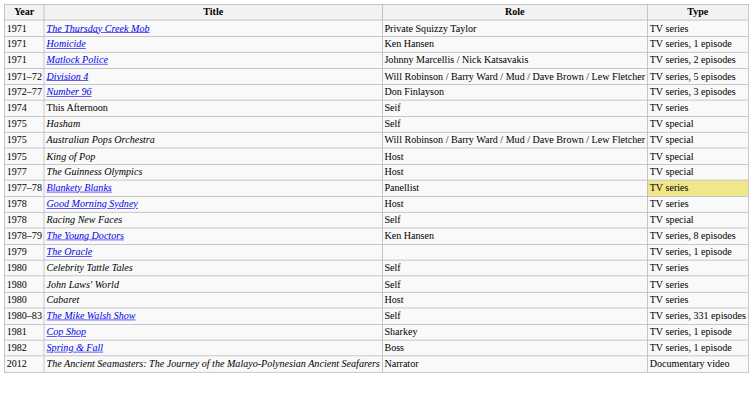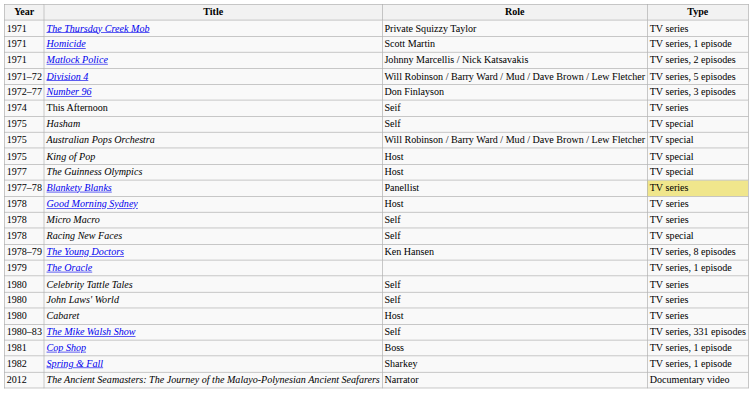 <table class="wikitable">
 <tr>
 <th>Year</th>
 <th>Title</th>
 <th>Role</th>
 <th>Type</th>
 </tr>
 <tr>
 <td>1971</td>
 <td><em><a href='#'>The Thursday Creek Mob</a></em></td>
 <td>Private Squizzy Taylor</td>
 <td>TV series</td>
 </tr>
 <tr>
 <td>1971</td>
 <td><em><a href='#'>Homicide</a></em></td>
-<td>Ken Hansen</td>
+<td>Scott Martin</td>
 <td>TV series, 1 episode</td>
 </tr>
 <tr>
 <td>1971</td>
 <td><em><a href='#'>Matlock Police</a></em></td>
 <td>Johnny Marcellis / Nick Katsavakis</td>
 <td>TV series, 2 episodes</td>
 </tr>
 <tr>
 <td>1971–72</td>
 <td><em><a href='#'>Division 4</a></em></td>
 <td>Will Robinson / Barry Ward / Mud / Dave Brown / Lew Fletcher</td>
 <td>TV series, 5 episodes</td>
 </tr>
 <tr>
 <td>1972–77</td>
 <td><em><a href='#'>Number 96</a></em></td>
 <td>Don Finlayson</td>
 <td>TV series, 3 episodes</td>
 </tr>
 <tr>
 <td>1974</td>
 <td>This Afternoon</td>
 <td>Seif</td>
 <td>TV series</td>
 </tr>
 <tr>
 <td>1975</td>
 <td><em>Hasham</em></td>
 <td>Self</td>
 <td>TV special</td>
 </tr>
 <tr>
 <td>1975</td>
 <td><em>Australian Pops Orchestra</em></td>
 <td>Will Robinson / Barry Ward / Mud / Dave Brown / Lew Fletcher</td>
 <td>TV special</td>
 </tr>
 <tr>
 <td>1975</td>
 <td><em>King of Pop</em></td>
 <td>Host</td>
 <td>TV special</td>
 </tr>
 <tr>
 <td>1977</td>
 <td><em>The Guinness Olympics</em></td>
 <td>Host</td>
 <td>TV special</td>
 </tr>
 <tr>
 <td>1977–78</td>
 <td><em><a href='#'>Blankety Blanks</a></em></td>
 <td>Panellist</td>
 <td style="background: khaki;">TV series</td>
 </tr>
 <tr>
 <td>1978</td>
 <td><em><a href='#'>Good Morning Sydney</a></em></td>
 <td>Host</td>
 <td>TV series</td>
 </tr>
 <tr>
 <td>1978</td>
+<td><em>Micro Macro</em></td>
+<td>Self</td>
+<td>TV series</td>
+</tr>
+<tr>
+<td>1978</td>
 <td><em>Racing New Faces</em></td>
 <td>Self</td>
 <td>TV special</td>
 </tr>
 <tr>
 <td>1978–79</td>
 <td><em><a href='#'>The Young Doctors</a></em></td>
 <td>Ken Hansen</td>
 <td>TV series, 8 episodes</td>
 </tr>
 <tr>
 <td>1979</td>
 <td><em><a href='#'>The Oracle</a></em></td>
 <td></td>
 <td>TV series, 1 episode</td>
 </tr>
 <tr>
 <td>1980</td>
 <td><em>Celebrity Tattle Tales</em></td>
 <td>Self</td>
 <td>TV series</td>
 </tr>
 <tr>
 <td>1980</td>
 <td><em>John Laws' World</em></td>
 <td>Self</td>
 <td>TV series</td>
 </tr>
 <tr>
 <td>1980</td>
 <td><em>Cabaret</em></td>
 <td>Host</td>
 <td>TV series</td>
 </tr>
 <tr>
 <td>1980–83</td>
 <td><em><a href='#'>The Mike Walsh Show</a></em></td>
 <td>Self</td>
 <td>TV series, 331 episodes</td>
 </tr>
 <tr>
 <td>1981</td>
 <td><em><a href='#'>Cop Shop</a></em></td>
-<td>Sharkey</td>
+<td>Boss</td>
 <td>TV series, 1 episode</td>
 </tr>
 <tr>
 <td>1982</td>
 <td><em><a href='#'>Spring & Fall</a></em></td>
-<td>Boss</td>
+<td>Sharkey</td>
 <td>TV series, 1 episode</td>
 </tr>
 <tr>
 <td>2012</td>
 <td><em>The Ancient Seamasters: The Journey of the Malayo-Polynesian Ancient Seafarers</em></td>
 <td>Narrator</td>
 <td>Documentary video</td>
 </tr>
 </table>
